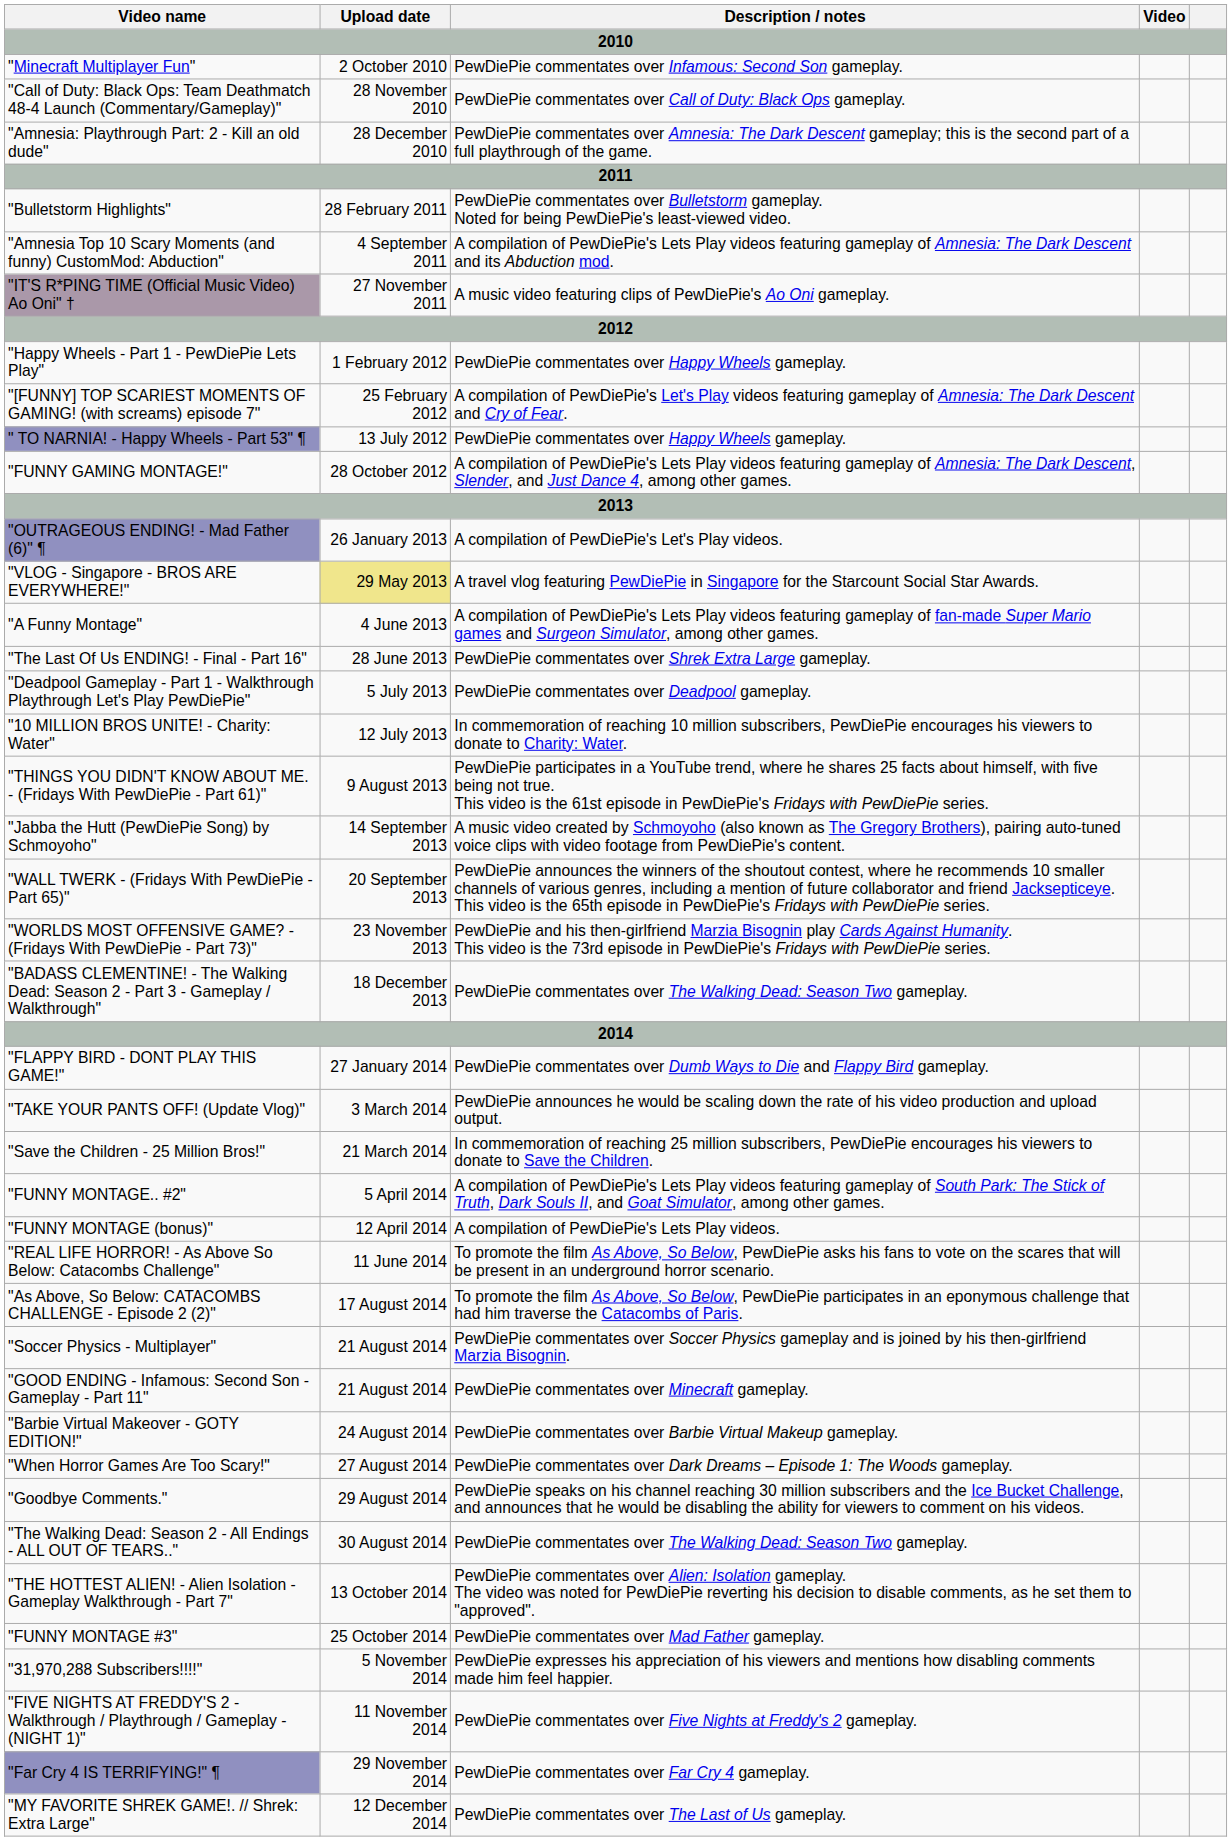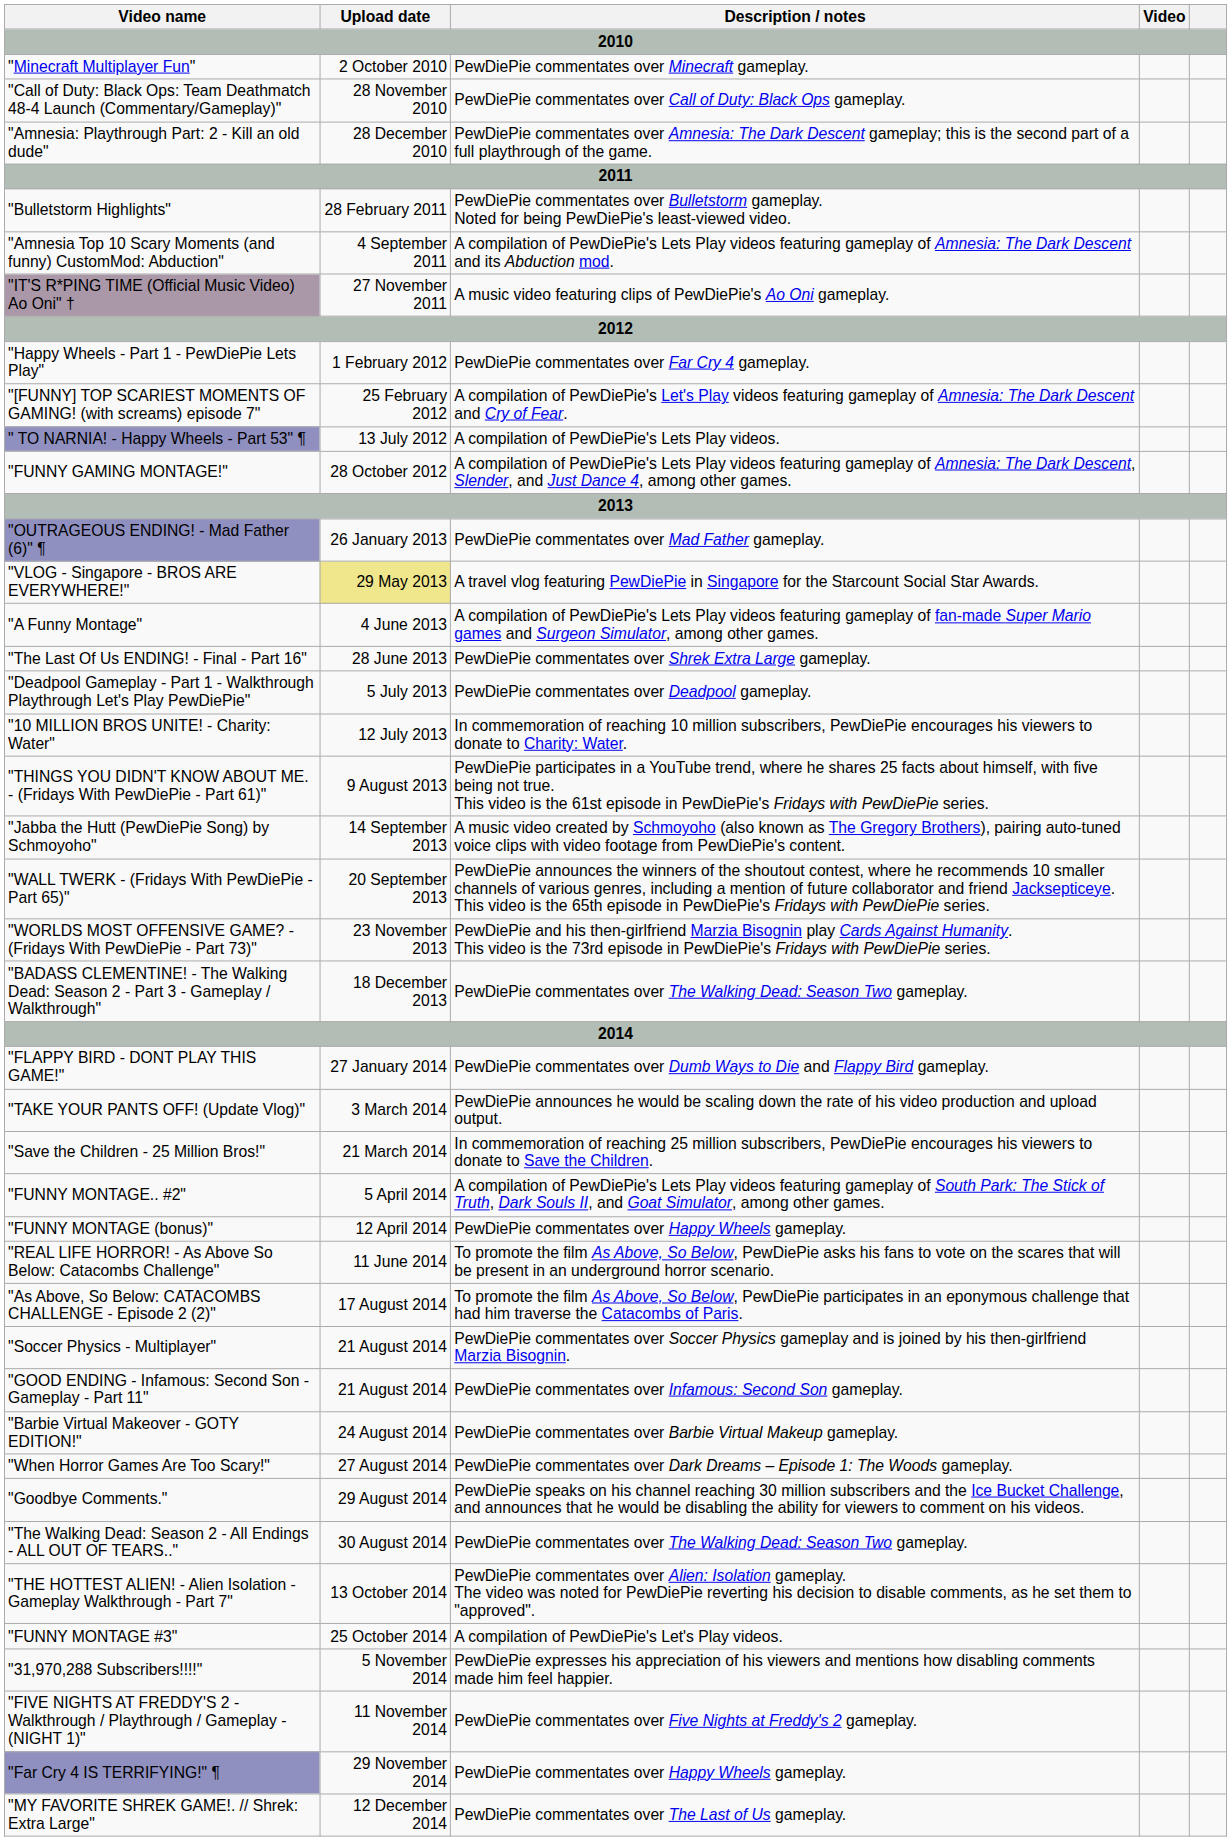 <table class="wikitable sortable">
 <tr>
 <th style="width:20em;">Video name</th>
 <th style="width:8em;" align="center" data-sort-type=date>Upload date</th>
 <th style="width:45em;" class="unsortable">Description / notes</th>
 <th style="width:2em;" class="unsortable">Video</th>
 <th style="width:2em;" class="unsortable"></th>
 </tr>
 <tr>
 <td style="background:#B2BEB5;" align="center" colspan="5"><b>2010 </b></td>
 </tr>
 <tr>
 <td>"<a href='#'>Minecraft Multiplayer Fun</a>"</td>
 <td align="right">2 October 2010</td>
-<td>PewDiePie commentates over <em><a href='#'>Infamous: Second Son</a></em> gameplay.</td>
+<td>PewDiePie commentates over <em><a href='#'>Minecraft</a></em> gameplay.</td>
 <td align="center"></td>
 <td align="center"></td>
 </tr>
 <tr>
 <td>"Call of Duty: Black Ops: Team Deathmatch 48-4 Launch (Commentary/Gameplay)"</td>
 <td align="right">28 November 2010</td>
 <td>PewDiePie commentates over <em><a href='#'>Call of Duty: Black Ops</a></em> gameplay.</td>
 <td align="center"></td>
 <td align="center"></td>
 </tr>
 <tr>
 <td>"Amnesia: Playthrough Part: 2 - Kill an old dude"</td>
 <td align="right">28 December 2010</td>
 <td>PewDiePie commentates over <em><a href='#'>Amnesia: The Dark Descent</a></em> gameplay; this is the second part of a full playthrough of the game.<br></td>
 <td align="center"></td>
 <td align="center"></td>
 </tr>
 <tr>
 <td style="background:#B2BEB5;" align="center" colspan="5"><b>2011 </b></td>
 </tr>
 <tr>
 <td>"Bulletstorm Highlights"</td>
 <td align="right">28 February 2011</td>
 <td>PewDiePie commentates over <em><a href='#'>Bulletstorm</a></em> gameplay.<br>Noted for being PewDiePie's least-viewed video.</td>
 <td align="center"></td>
 <td align="center"></td>
 </tr>
 <tr>
 <td>"Amnesia Top 10 Scary Moments (and funny) CustomMod: Abduction"</td>
 <td align="right">4 September 2011</td>
 <td>A compilation of PewDiePie's Lets Play videos featuring gameplay of <em><a href='#'>Amnesia: The Dark Descent</a></em> and its <em>Abduction</em> <a href='#'>mod</a>.</td>
 <td align="center"></td>
 <td align="center"></td>
 </tr>
 <tr>
 <td style="background:#AA98A9;">"IT'S R*PING TIME (Official Music Video) Ao Oni" †</td>
 <td align="right">27 November 2011</td>
 <td>A music video featuring clips of PewDiePie's <em><a href='#'>Ao Oni</a></em> gameplay.</td>
 <td align="center"></td>
 <td align="center"></td>
 </tr>
 <tr>
 <td style="background:#B2BEB5;" align="center" colspan="5"><b>2012 </b></td>
 </tr>
 <tr>
 <td>"Happy Wheels - Part 1 - PewDiePie Lets Play"</td>
 <td align="right">1 February 2012</td>
-<td>PewDiePie commentates over <em><a href='#'>Happy Wheels</a></em> gameplay.</td>
+<td>PewDiePie commentates over <em><a href='#'>Far Cry 4</a></em> gameplay.</td>
 <td align="center"></td>
 <td align="center"></td>
 </tr>
 <tr>
 <td>"[FUNNY] TOP SCARIEST MOMENTS OF GAMING! (with screams) episode 7"</td>
 <td align="right">25 February 2012</td>
 <td>A compilation of PewDiePie's <a href='#'>Let's Play</a> videos featuring gameplay of <em><a href='#'>Amnesia: The Dark Descent</a></em> and <em><a href='#'>Cry of Fear</a></em>.</td>
 <td align="center"></td>
 <td align="center"></td>
 </tr>
 <tr>
 <td style="background:#9090C0;">" TO NARNIA! - Happy Wheels - Part 53" ¶</td>
 <td align="right">13 July 2012</td>
-<td>PewDiePie commentates over <em><a href='#'>Happy Wheels</a></em> gameplay.</td>
+<td>A compilation of PewDiePie's Lets Play videos.</td>
 <td align="center"></td>
 <td align="center"></td>
 </tr>
 <tr>
 <td>"FUNNY GAMING MONTAGE!"</td>
 <td align="right">28 October 2012</td>
 <td>A compilation of PewDiePie's Lets Play videos featuring gameplay of <em><a href='#'>Amnesia: The Dark Descent</a></em>, <em><a href='#'>Slender</a></em>, and <em><a href='#'>Just Dance 4</a></em>, among other games.</td>
 <td align="center"></td>
 <td align="center"></td>
 </tr>
 <tr>
 <td style="background:#B2BEB5;" align="center" colspan="5"><b>2013 </b></td>
 </tr>
 <tr>
 <td style="background:#9090C0;">"OUTRAGEOUS ENDING! - Mad Father (6)" ¶</td>
 <td align="right">26 January 2013</td>
-<td>A compilation of PewDiePie's Let's Play videos.</td>
+<td>PewDiePie commentates over <em><a href='#'>Mad Father</a></em> gameplay.</td>
 <td align="center"></td>
 <td align="center"></td>
 </tr>
 <tr>
 <td>"VLOG - Singapore - BROS ARE EVERYWHERE!"</td>
 <td align="right" style="background: khaki;">29 May 2013</td>
 <td>A travel vlog featuring <a href='#'>PewDiePie</a> in <a href='#'>Singapore</a> for the Starcount Social Star Awards.</td>
 <td align="center"></td>
 <td align="center"></td>
 </tr>
 <tr>
 <td>"A Funny Montage"</td>
 <td align="right">4 June 2013</td>
 <td>A compilation of PewDiePie's Lets Play videos featuring gameplay of <a href='#'>fan-made <em>Super Mario</em> games</a> and <em><a href='#'>Surgeon Simulator</a></em>, among other games.</td>
 <td align="center"></td>
 <td align="center"></td>
 </tr>
 <tr>
 <td>"The Last Of Us ENDING! - Final - Part 16"</td>
 <td align="right">28 June 2013</td>
 <td>PewDiePie commentates over <em><a href='#'>Shrek Extra Large</a></em> gameplay.</td>
 <td align="center"></td>
 <td align="center"></td>
 </tr>
 <tr>
 <td>"Deadpool Gameplay - Part 1 - Walkthrough Playthrough Let's Play  PewDiePie"</td>
 <td align="right">5 July 2013</td>
 <td>PewDiePie commentates over <em><a href='#'>Deadpool</a></em> gameplay.</td>
 <td align="center"></td>
 <td align="center"></td>
 </tr>
 <tr>
 <td>"10 MILLION BROS UNITE! - Charity: Water"</td>
 <td align="right">12 July 2013</td>
 <td>In commemoration of reaching 10 million subscribers, PewDiePie encourages his viewers to donate to <a href='#'>Charity: Water</a>.</td>
 <td align="center"></td>
 <td align="center"></td>
 </tr>
 <tr>
 <td>"THINGS YOU DIDN'T KNOW ABOUT ME. - (Fridays With PewDiePie - Part 61)"</td>
 <td align="right">9 August 2013</td>
 <td>PewDiePie participates in a YouTube trend, where he shares 25 facts about himself, with five being not true.<br>This video is the 61st episode in PewDiePie's <em>Fridays with PewDiePie</em> series.</td>
 <td align="center"></td>
 <td align="center"></td>
 </tr>
 <tr>
 <td>"Jabba the Hutt (PewDiePie Song) by Schmoyoho"</td>
 <td align="right">14 September 2013</td>
 <td>A music video created by <a href='#'>Schmoyoho</a> (also known as <a href='#'>The Gregory Brothers</a>), pairing auto-tuned voice clips with video footage from PewDiePie's content.</td>
 <td align="center"></td>
 <td align="center"></td>
 </tr>
 <tr>
 <td>"WALL TWERK - (Fridays With PewDiePie - Part 65)"</td>
 <td align="right">20 September 2013</td>
 <td>PewDiePie announces the winners of the shoutout contest, where he recommends 10 smaller channels of various genres, including a mention of future collaborator and friend <a href='#'>Jacksepticeye</a>.<br>This video is the 65th episode in PewDiePie's <em>Fridays with PewDiePie</em> series.</td>
 <td align="center"></td>
 <td align="center"></td>
 </tr>
 <tr>
 <td>"WORLDS MOST OFFENSIVE GAME? - (Fridays With PewDiePie - Part 73)"</td>
 <td align="right">23 November 2013</td>
 <td>PewDiePie and his then-girlfriend <a href='#'>Marzia Bisognin</a> play <em><a href='#'>Cards Against Humanity</a></em>.<br>This video is the 73rd episode in PewDiePie's <em>Fridays with PewDiePie</em> series.</td>
 <td align="center"></td>
 <td align="center"></td>
 </tr>
 <tr>
 <td>"BADASS CLEMENTINE! - The Walking Dead: Season 2 - Part 3 - Gameplay / Walkthrough"</td>
 <td align="right">18 December 2013</td>
 <td>PewDiePie commentates over <em><a href='#'>The Walking Dead: Season Two</a></em> gameplay.</td>
 <td align="center"></td>
 <td align="center"></td>
 </tr>
 <tr>
 <td style="background:#B2BEB5;" align="center" colspan="5"><b>2014 </b></td>
 </tr>
 <tr>
 <td>"FLAPPY BIRD - DONT PLAY THIS GAME!"</td>
 <td align="right">27 January 2014</td>
 <td>PewDiePie commentates over <em><a href='#'>Dumb Ways to Die</a></em> and <em><a href='#'>Flappy Bird</a></em> gameplay.</td>
 <td align="center"></td>
 <td align="center"></td>
 </tr>
 <tr>
 <td>"TAKE YOUR PANTS OFF! (Update Vlog)"</td>
 <td align="right">3 March 2014</td>
 <td>PewDiePie announces he would be scaling down the rate of his video production and upload output.</td>
 <td align="center"></td>
 <td align="center"></td>
 </tr>
 <tr>
 <td>"Save the Children - 25 Million Bros!"</td>
 <td align="right">21 March 2014</td>
 <td>In commemoration of reaching 25 million subscribers, PewDiePie encourages his viewers to donate to <a href='#'>Save the Children</a>.</td>
 <td align="center"></td>
 <td align="center"></td>
 </tr>
 <tr>
 <td>"FUNNY MONTAGE.. #2"</td>
 <td align="right">5 April 2014</td>
 <td>A compilation of PewDiePie's Lets Play videos featuring gameplay of <em><a href='#'>South Park: The Stick of Truth</a></em>, <em><a href='#'>Dark Souls II</a></em>, and <em><a href='#'>Goat Simulator</a></em>, among other games.</td>
 <td align="center"></td>
 <td align="center"></td>
 </tr>
 <tr>
 <td>"FUNNY MONTAGE (bonus)"</td>
 <td align="right">12 April 2014</td>
-<td>A compilation of PewDiePie's Lets Play videos.</td>
+<td>PewDiePie commentates over <em><a href='#'>Happy Wheels</a></em> gameplay.</td>
 <td align="center"></td>
 <td align="center"></td>
 </tr>
 <tr>
 <td>"REAL LIFE HORROR! - As Above So Below: Catacombs Challenge"</td>
 <td align="right">11 June 2014</td>
 <td>To promote the film <em><a href='#'>As Above, So Below</a></em>, PewDiePie asks his fans to vote on the scares that will be present in an underground horror scenario.</td>
 <td align="center"></td>
 <td align="center"></td>
 </tr>
 <tr>
 <td>"As Above, So Below: CATACOMBS CHALLENGE - Episode 2 (2)"</td>
 <td align="right">17 August 2014</td>
 <td>To promote the film <em><a href='#'>As Above, So Below</a></em>, PewDiePie participates in an eponymous challenge that had him traverse the <a href='#'>Catacombs of Paris</a>.</td>
 <td align="center"></td>
 <td align="center"></td>
 </tr>
 <tr>
 <td>"Soccer Physics - Multiplayer"</td>
 <td align="right">21 August 2014</td>
 <td>PewDiePie commentates over <em>Soccer Physics</em> gameplay and is joined by his then-girlfriend <a href='#'>Marzia Bisognin</a>.</td>
 <td align="center"></td>
 <td align="center"></td>
 </tr>
 <tr>
 <td>"GOOD ENDING - Infamous: Second Son - Gameplay - Part 11"</td>
 <td align="right">21 August 2014</td>
-<td>PewDiePie commentates over <em><a href='#'>Minecraft</a></em> gameplay.</td>
+<td>PewDiePie commentates over <em><a href='#'>Infamous: Second Son</a></em> gameplay.</td>
 <td align="center"></td>
 <td align="center"></td>
 </tr>
 <tr>
 <td>"Barbie Virtual Makeover - GOTY EDITION!"</td>
 <td align="right">24 August 2014</td>
 <td>PewDiePie commentates over <em>Barbie Virtual Makeup</em> gameplay.</td>
 <td align="center"></td>
 <td align="center"></td>
 </tr>
 <tr>
 <td>"When Horror Games Are Too Scary!"</td>
 <td align="right">27 August 2014</td>
 <td>PewDiePie commentates over <em>Dark Dreams – Episode 1: The Woods</em> gameplay.</td>
 <td align="center"></td>
 <td align="center"></td>
 </tr>
 <tr>
 <td>"Goodbye Comments."</td>
 <td align="right">29 August 2014</td>
 <td>PewDiePie speaks on his channel reaching 30 million subscribers and the <a href='#'>Ice Bucket Challenge</a>, and announces that he would be disabling the ability for viewers to comment on his videos.</td>
 <td align="center"></td>
 <td align="center"></td>
 </tr>
 <tr>
 <td>"The Walking Dead: Season 2 - All Endings - ALL OUT OF TEARS.."</td>
 <td align="right">30 August 2014</td>
 <td>PewDiePie commentates over <em><a href='#'>The Walking Dead: Season Two</a></em> gameplay.</td>
 <td align="center"></td>
 <td align="center"></td>
 </tr>
 <tr>
 <td>"THE HOTTEST ALIEN! - Alien Isolation - Gameplay Walkthrough - Part 7"</td>
 <td align="right">13 October 2014</td>
 <td>PewDiePie commentates over <em><a href='#'>Alien: Isolation</a></em> gameplay.<br>The video was noted for PewDiePie reverting his decision to disable comments, as he set them to "approved".</td>
 <td align="center"></td>
 <td align="center"></td>
 </tr>
 <tr>
 <td>"FUNNY MONTAGE #3"</td>
 <td align="right">25 October 2014</td>
-<td>PewDiePie commentates over <em><a href='#'>Mad Father</a></em> gameplay.</td>
+<td>A compilation of PewDiePie's Let's Play videos.</td>
 <td align="center"></td>
 <td align="center"></td>
 </tr>
 <tr>
 <td>"31,970,288 Subscribers!!!!"</td>
 <td align="right">5 November 2014</td>
 <td>PewDiePie expresses his appreciation of his viewers and mentions how disabling comments made him feel happier.</td>
 <td align="center"></td>
 <td align="center"></td>
 </tr>
 <tr>
 <td>"FIVE NIGHTS AT FREDDY'S 2 - Walkthrough / Playthrough / Gameplay - (NIGHT 1)"</td>
 <td align="right">11 November 2014</td>
 <td>PewDiePie commentates over <em><a href='#'>Five Nights at Freddy's 2</a></em> gameplay.</td>
 <td align="center"></td>
 <td align="center"></td>
 </tr>
 <tr>
 <td style="background:#9090C0;">"Far Cry 4 IS TERRIFYING!" ¶</td>
 <td align="right">29 November 2014</td>
-<td>PewDiePie commentates over <em><a href='#'>Far Cry 4</a></em> gameplay.</td>
+<td>PewDiePie commentates over <em><a href='#'>Happy Wheels</a></em> gameplay.</td>
 <td align="center"></td>
 <td align="center"></td>
 </tr>
 <tr>
 <td>"MY FAVORITE SHREK GAME!. // Shrek: Extra Large"</td>
 <td align="right">12 December 2014</td>
 <td>PewDiePie commentates over <em><a href='#'>The Last of Us</a></em> gameplay.</td>
 <td align="center"></td>
 <td align="center"></td>
 </tr>
 </table>
